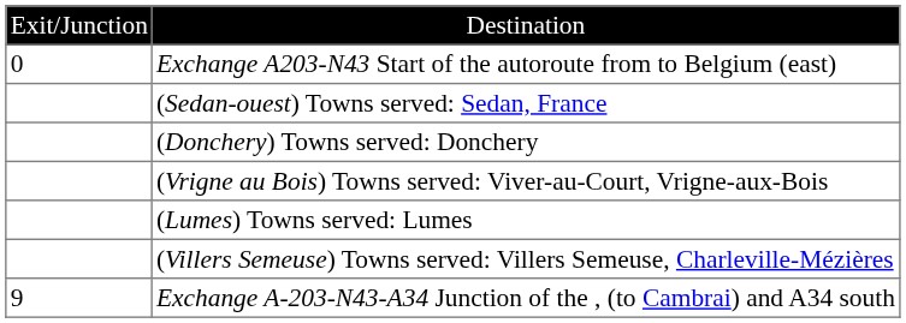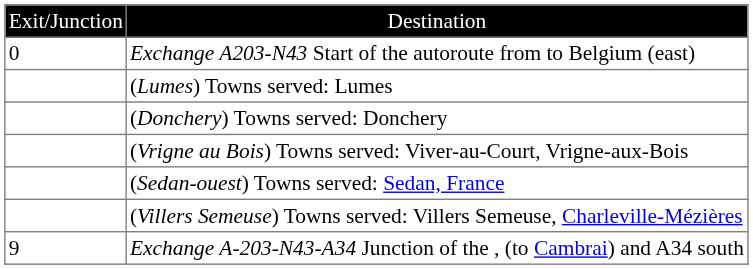 <table border=1 cellpadding=2 style="margin-left:1em; margin-bottom: 1em; color: black; border-collapse: collapse; font-size: 95%;">
 <tr align="center" bgcolor="000000" style="color: white">
 <td>Exit/Junction</td>
 <td>Destination</td>
 </tr>
 <tr>
 <td> 0</td>
 <td><em>Exchange A203-N43</em> Start of the autoroute from <em></em> to Belgium (east)</td>
 </tr>
 <tr>
 <td></td>
-<td>(<em>Sedan-ouest</em>) Towns served: <a href='#'>Sedan, France</a></td>
+<td>(<em>Lumes</em>) Towns served: Lumes</td>
 </tr>
 <tr>
 <td></td>
 <td>(<em>Donchery</em>) Towns served: Donchery</td>
 </tr>
 <tr>
 <td></td>
 <td>(<em>Vrigne au Bois</em>) Towns served: Viver-au-Court, Vrigne-aux-Bois</td>
 </tr>
 <tr>
 <td></td>
-<td>(<em>Lumes</em>) Towns served: Lumes</td>
+<td>(<em>Sedan-ouest</em>) Towns served: <a href='#'>Sedan, France</a></td>
 </tr>
 <tr>
 <td></td>
 <td>(<em>Villers Semeuse</em>) Towns served: Villers Semeuse, <a href='#'>Charleville-Mézières</a></td>
 </tr>
 <tr>
 <td> 9</td>
 <td><em>Exchange A-203-N43-A34</em>  Junction of the <em></em>, <em></em> (to <a href='#'>Cambrai</a>) and A34 south</td>
 </tr>
 </table>
